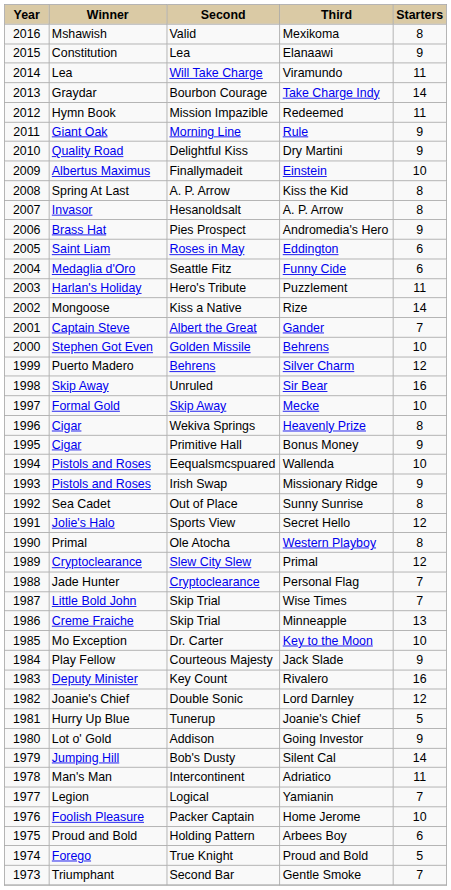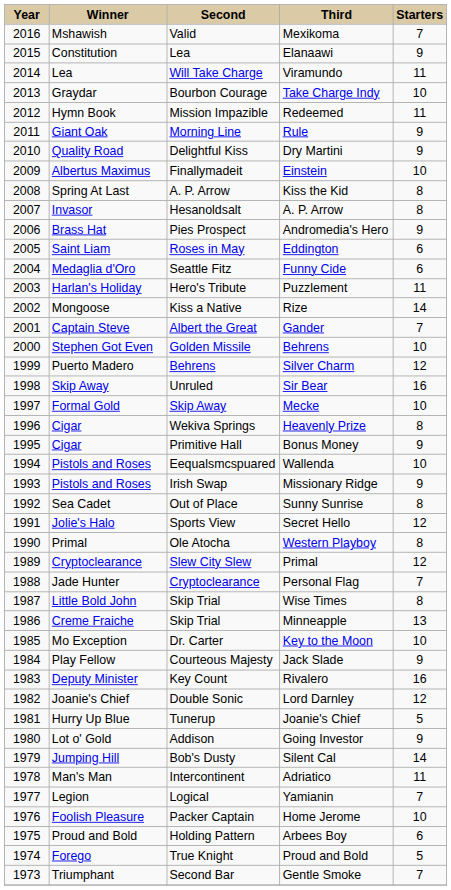 <table class = "wikitable sortable" | border="1" cellpadding="0" style="border-collapse: collapse; font-size:90%">
 <tr bgcolor="#DACAA5" align="center">
 <td width="45px"><strong>Year</strong> <br></td>
 <td width="130px"><strong>Winner</strong> <br></td>
 <td width="125px"><strong>Second</strong> <br></td>
 <td width="125px"><strong>Third</strong> <br></td>
 <td width="55px"><strong>Starters</strong></td>
 </tr>
 <tr>
 <td align=center>2016</td>
 <td>Mshawish</td>
 <td>Valid</td>
 <td>Mexikoma</td>
-<td align=center>8</td>
+<td align=center>7</td>
 </tr>
 <tr>
 <td align=center>2015</td>
 <td>Constitution</td>
 <td>Lea</td>
 <td>Elanaawi</td>
 <td align=center>9</td>
 </tr>
 <tr>
 <td align=center>2014</td>
 <td>Lea</td>
 <td><a href='#'>Will Take Charge</a></td>
 <td>Viramundo</td>
 <td align=center>11</td>
 </tr>
 <tr>
 <td align=center>2013</td>
 <td>Graydar</td>
 <td>Bourbon Courage</td>
 <td><a href='#'>Take Charge Indy</a></td>
-<td align=center>14</td>
+<td align=center>10</td>
 </tr>
 <tr>
 <td align=center>2012</td>
 <td>Hymn Book</td>
 <td>Mission Impazible</td>
 <td>Redeemed</td>
 <td align=center>11</td>
 </tr>
 <tr>
 <td align=center>2011</td>
 <td><a href='#'>Giant Oak</a></td>
 <td><a href='#'>Morning Line</a></td>
 <td><a href='#'>Rule</a></td>
 <td align=center>9</td>
 </tr>
 <tr>
 <td align=center>2010</td>
 <td><a href='#'>Quality Road</a></td>
 <td>Delightful Kiss</td>
 <td>Dry Martini</td>
 <td align=center>9</td>
 </tr>
 <tr>
 <td align=center>2009</td>
 <td><a href='#'>Albertus Maximus</a></td>
 <td>Finallymadeit</td>
 <td><a href='#'>Einstein</a></td>
 <td align=center>10</td>
 </tr>
 <tr>
 <td align=center>2008</td>
 <td>Spring At Last</td>
 <td>A. P. Arrow</td>
 <td>Kiss the Kid</td>
 <td align=center>8</td>
 </tr>
 <tr>
 <td align=center>2007</td>
 <td><a href='#'>Invasor</a></td>
 <td>Hesanoldsalt</td>
 <td>A. P. Arrow</td>
 <td align=center>8</td>
 </tr>
 <tr>
 <td align=center>2006</td>
 <td><a href='#'>Brass Hat</a></td>
 <td>Pies Prospect</td>
 <td>Andromedia's Hero</td>
 <td align=center>9</td>
 </tr>
 <tr>
 <td align=center>2005</td>
 <td><a href='#'>Saint Liam</a></td>
 <td><a href='#'>Roses in May</a></td>
 <td><a href='#'>Eddington</a></td>
 <td align=center>6</td>
 </tr>
 <tr>
 <td align=center>2004</td>
 <td><a href='#'>Medaglia d'Oro</a></td>
 <td>Seattle Fitz</td>
 <td><a href='#'>Funny Cide</a></td>
 <td align=center>6</td>
 </tr>
 <tr>
 <td align=center>2003</td>
 <td><a href='#'>Harlan's Holiday</a></td>
 <td>Hero's Tribute</td>
 <td>Puzzlement</td>
 <td align=center>11</td>
 </tr>
 <tr>
 <td align=center>2002</td>
 <td>Mongoose</td>
 <td>Kiss a Native</td>
 <td>Rize</td>
 <td align=center>14</td>
 </tr>
 <tr>
 <td align=center>2001</td>
 <td><a href='#'>Captain Steve</a></td>
 <td><a href='#'>Albert the Great</a></td>
 <td><a href='#'>Gander</a></td>
 <td align=center>7</td>
 </tr>
 <tr>
 <td align=center>2000</td>
 <td><a href='#'>Stephen Got Even</a></td>
 <td><a href='#'>Golden Missile</a></td>
 <td><a href='#'>Behrens</a></td>
 <td align=center>10</td>
 </tr>
 <tr>
 <td align=center>1999</td>
 <td>Puerto Madero</td>
 <td><a href='#'>Behrens</a></td>
 <td><a href='#'>Silver Charm</a></td>
 <td align=center>12</td>
 </tr>
 <tr>
 <td align=center>1998</td>
 <td><a href='#'>Skip Away</a></td>
 <td>Unruled</td>
 <td><a href='#'>Sir Bear</a></td>
 <td align=center>16</td>
 </tr>
 <tr>
 <td align=center>1997</td>
 <td><a href='#'>Formal Gold</a></td>
 <td><a href='#'>Skip Away</a></td>
 <td><a href='#'>Mecke</a></td>
 <td align=center>10</td>
 </tr>
 <tr>
 <td align=center>1996</td>
 <td><a href='#'>Cigar</a></td>
 <td>Wekiva Springs</td>
 <td><a href='#'>Heavenly Prize</a></td>
 <td align=center>8</td>
 </tr>
 <tr>
 <td align=center>1995</td>
 <td><a href='#'>Cigar</a></td>
 <td>Primitive Hall</td>
 <td>Bonus Money</td>
 <td align=center>9</td>
 </tr>
 <tr>
 <td align=center>1994</td>
 <td><a href='#'>Pistols and Roses</a></td>
 <td>Eequalsmcspuared</td>
 <td>Wallenda</td>
 <td align=center>10</td>
 </tr>
 <tr>
 <td align=center>1993</td>
 <td><a href='#'>Pistols and Roses</a></td>
 <td>Irish Swap</td>
 <td>Missionary Ridge</td>
 <td align=center>9</td>
 </tr>
 <tr>
 <td align=center>1992</td>
 <td>Sea Cadet</td>
 <td>Out of Place</td>
 <td>Sunny Sunrise</td>
 <td align=center>8</td>
 </tr>
 <tr>
 <td align=center>1991</td>
 <td><a href='#'>Jolie's Halo</a></td>
 <td>Sports View</td>
 <td>Secret Hello</td>
 <td align=center>12</td>
 </tr>
 <tr>
 <td align=center>1990</td>
 <td>Primal</td>
 <td>Ole Atocha</td>
 <td><a href='#'>Western Playboy</a></td>
 <td align=center>8</td>
 </tr>
 <tr>
 <td align=center>1989</td>
 <td><a href='#'>Cryptoclearance</a></td>
 <td><a href='#'>Slew City Slew</a></td>
 <td>Primal</td>
 <td align=center>12</td>
 </tr>
 <tr>
 <td align=center>1988</td>
 <td>Jade Hunter</td>
 <td><a href='#'>Cryptoclearance</a></td>
 <td>Personal Flag</td>
 <td align=center>7</td>
 </tr>
 <tr>
 <td align=center>1987</td>
 <td><a href='#'>Little Bold John</a></td>
 <td>Skip Trial</td>
 <td>Wise Times</td>
-<td align=center>7</td>
+<td align=center>8</td>
 </tr>
 <tr>
 <td align=center>1986</td>
 <td><a href='#'>Creme Fraiche</a></td>
 <td>Skip Trial</td>
 <td>Minneapple</td>
 <td align=center>13</td>
 </tr>
 <tr>
 <td align=center>1985</td>
 <td>Mo Exception</td>
 <td>Dr. Carter</td>
 <td><a href='#'>Key to the Moon</a></td>
 <td align=center>10</td>
 </tr>
 <tr>
 <td align=center>1984</td>
 <td>Play Fellow</td>
 <td>Courteous Majesty</td>
 <td>Jack Slade</td>
 <td align=center>9</td>
 </tr>
 <tr>
 <td align=center>1983</td>
 <td><a href='#'>Deputy Minister</a></td>
 <td>Key Count</td>
 <td>Rivalero</td>
 <td align=center>16</td>
 </tr>
 <tr>
 <td align=center>1982</td>
 <td>Joanie's Chief</td>
 <td>Double Sonic</td>
 <td>Lord Darnley</td>
 <td align=center>12</td>
 </tr>
 <tr>
 <td align=center>1981</td>
 <td>Hurry Up Blue</td>
 <td>Tunerup</td>
 <td>Joanie's Chief</td>
 <td align=center>5</td>
 </tr>
 <tr>
 <td align=center>1980</td>
 <td>Lot o' Gold</td>
 <td>Addison</td>
 <td>Going Investor</td>
 <td align=center>9</td>
 </tr>
 <tr>
 <td align=center>1979</td>
 <td><a href='#'>Jumping Hill</a></td>
 <td>Bob's Dusty</td>
 <td>Silent Cal</td>
 <td align=center>14</td>
 </tr>
 <tr>
 <td align=center>1978</td>
 <td>Man's Man</td>
 <td>Intercontinent</td>
 <td>Adriatico</td>
 <td align=center>11</td>
 </tr>
 <tr>
 <td align=center>1977</td>
 <td>Legion</td>
 <td>Logical</td>
 <td>Yamianin</td>
 <td align=center>7</td>
 </tr>
 <tr>
 <td align=center>1976</td>
 <td><a href='#'>Foolish Pleasure</a></td>
 <td>Packer Captain</td>
 <td>Home Jerome</td>
 <td align=center>10</td>
 </tr>
 <tr>
 <td align=center>1975</td>
 <td>Proud and Bold</td>
 <td>Holding Pattern</td>
 <td>Arbees Boy</td>
 <td align=center>6</td>
 </tr>
 <tr>
 <td align=center>1974</td>
 <td><a href='#'>Forego</a></td>
 <td>True Knight</td>
 <td>Proud and Bold</td>
 <td align=center>5</td>
 </tr>
 <tr>
 <td align=center>1973</td>
 <td>Triumphant</td>
 <td>Second Bar</td>
 <td>Gentle Smoke</td>
 <td align=center>7</td>
 </tr>
 <tr>
 </tr>
 </table>
